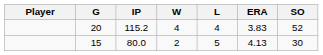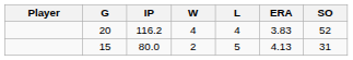 <table class="wikitable sortable">
 <tr>
 <th bgcolor="#DDDDFF" width="16%">Player</th>
 <th bgcolor="#DDDDFF" width="9%">G</th>
 <th bgcolor="#DDDDFF" width="9%">IP</th>
 <th bgcolor="#DDDDFF" width="9%">W</th>
 <th bgcolor="#DDDDFF" width="9%">L</th>
 <th bgcolor="#DDDDFF" width="9%">ERA</th>
 <th bgcolor="#DDDDFF" width="9%">SO</th>
 </tr>
 <tr align="center">
 <td></td>
 <td>20</td>
-<td>115.2</td>
+<td>116.2</td>
 <td>4</td>
 <td>4</td>
 <td>3.83</td>
 <td>52</td>
 </tr>
 <tr align="center">
 <td></td>
 <td>15</td>
 <td>80.0</td>
 <td>2</td>
 <td>5</td>
 <td>4.13</td>
-<td>30</td>
+<td>31</td>
 </tr>
 </table>
